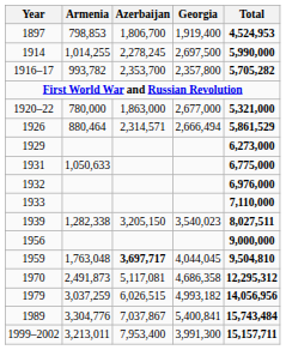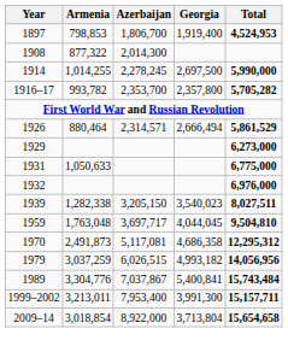 <table class="wikitable" style="text-align:center; font-size:85%; border:1px solid black; background:#fafafa">
 <tr>
 <th>Year</th>
 <th>Armenia</th>
 <th>Azerbaijan</th>
 <th>Georgia</th>
 <th>Total</th>
 </tr>
 <tr>
 <td>1897</td>
 <td>798,853 </td>
 <td>1,806,700</td>
 <td>1,919,400</td>
 <td><strong>4,524,953</strong></td>
+</tr>
+<tr>
+<td>1908</td>
+<td>877,322 </td>
+<td>2,014,300</td>
+<td></td>
+<td></td>
 </tr>
 <tr>
 <td>1914</td>
 <td>1,014,255 </td>
 <td>2,278,245</td>
 <td>2,697,500</td>
 <td><strong>5,990,000</strong></td>
 </tr>
 <tr>
 <td>1916–17</td>
 <td>993,782 </td>
 <td>2,353,700</td>
 <td>2,357,800</td>
 <td><strong>5,705,282</strong></td>
 </tr>
 <tr>
 <td colspan="5"><strong><a href='#'>First World War</a> and <a href='#'>Russian Revolution</a></strong></td>
-</tr>
-<tr>
-<td>1920–22</td>
-<td>780,000</td>
-<td>1,863,000</td>
-<td>2,677,000</td>
-<td><strong>5,321,000</strong></td>
 </tr>
 <tr>
 <td>1926</td>
 <td>880,464</td>
 <td>2,314,571</td>
 <td>2,666,494</td>
 <td><strong>5,861,529</strong></td>
 </tr>
 <tr>
 <td>1929</td>
 <td></td>
 <td></td>
 <td></td>
 <td><strong>6,273,000</strong></td>
 </tr>
 <tr>
 <td>1931</td>
 <td>1,050,633 </td>
 <td></td>
 <td></td>
 <td><strong>6,775,000</strong></td>
 </tr>
 <tr>
 <td>1932</td>
 <td></td>
 <td></td>
 <td></td>
 <td><strong>6,976,000</strong></td>
 </tr>
 <tr>
-<td>1933</td>
-<td></td>
-<td></td>
-<td></td>
-<td><strong>7,110,000</strong></td>
-</tr>
-<tr>
 <td>1939</td>
 <td>1,282,338</td>
 <td>3,205,150</td>
 <td>3,540,023</td>
 <td><strong>8,027,511</strong></td>
 </tr>
 <tr>
-<td>1956</td>
-<td></td>
-<td></td>
-<td></td>
-<td><strong>9,000,000</strong></td>
-</tr>
-<tr>
 <td>1959</td>
 <td>1,763,048</td>
-<td><strong>3,697,717</strong></td>
+<td>3,697,717</td>
 <td>4,044,045</td>
 <td><strong>9,504,810</strong></td>
 </tr>
 <tr>
 <td>1970</td>
 <td>2,491,873</td>
 <td>5,117,081</td>
 <td>4,686,358</td>
 <td><strong>12,295,312</strong></td>
 </tr>
 <tr>
 <td>1979</td>
 <td>3,037,259</td>
 <td>6,026,515</td>
 <td>4,993,182</td>
 <td><strong>14,056,956</strong></td>
 </tr>
 <tr>
 <td>1989</td>
 <td>3,304,776</td>
 <td>7,037,867</td>
 <td>5,400,841</td>
 <td><strong>15,743,484</strong></td>
 </tr>
 <tr>
 <td>1999–2002</td>
 <td>3,213,011</td>
 <td>7,953,400</td>
 <td>3,991,300</td>
 <td><strong>15,157,711</strong></td>
 </tr>
+<tr>
+<td>2009–14</td>
+<td>3,018,854</td>
+<td>8,922,000</td>
+<td>3,713,804</td>
+<td><strong>15,654,658</strong></td>
+</tr>
 </table>
